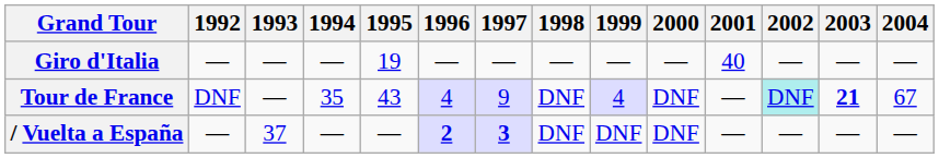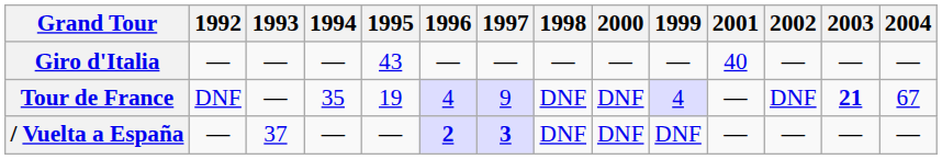 <table class="wikitable plainrowheaders">
 <tr>
 <th scope="col"><a href='#'>Grand Tour</a></th>
 <th scope="col">1992</th>
 <th scope="col">1993</th>
 <th scope="col">1994</th>
 <th scope="col">1995</th>
 <th scope="col">1996</th>
 <th scope="col">1997</th>
 <th scope="col">1998</th>
+<th scope="col">2000</th>
 <th scope="col">1999</th>
-<th scope="col">2000</th>
 <th scope="col">2001</th>
 <th scope="col">2002</th>
 <th scope="col">2003</th>
 <th scope="col">2004</th>
 </tr>
 <tr style="text-align:center;">
 <th scope="row"> <a href='#'>Giro d'Italia</a></th>
 <td>—</td>
 <td>—</td>
 <td>—</td>
-<td><a href='#'>19</a></td>
+<td><a href='#'>43</a></td>
 <td>—</td>
 <td>—</td>
 <td>—</td>
 <td>—</td>
 <td>—</td>
 <td><a href='#'>40</a></td>
 <td>—</td>
 <td>—</td>
 <td>—</td>
 </tr>
 <tr style="text-align:center;">
 <th scope="row"> <a href='#'>Tour de France</a></th>
 <td><a href='#'>DNF</a></td>
 <td>—</td>
 <td><a href='#'>35</a></td>
-<td><a href='#'>43</a></td>
+<td><a href='#'>19</a></td>
 <td style="background:#ddf;"><a href='#'>4</a></td>
 <td style="background:#ddf;"><a href='#'>9</a></td>
 <td><a href='#'>DNF</a></td>
+<td><a href='#'>DNF</a></td>
 <td style="background:#ddf;"><a href='#'>4</a></td>
+<td>—</td>
 <td><a href='#'>DNF</a></td>
-<td>—</td>
-<td style="background: paleturquoise;"><a href='#'>DNF</a></td>
 <td><strong><a href='#'>21</a></strong></td>
 <td><a href='#'>67</a></td>
 </tr>
 <tr style="text-align:center;">
 <th scope="row">/ <a href='#'>Vuelta a España</a></th>
 <td>—</td>
 <td><a href='#'>37</a></td>
 <td>—</td>
 <td>—</td>
 <td style="background:#ddf;"><a href='#'><strong>2</strong></a></td>
 <td style="background:#ddf;"><a href='#'><strong>3</strong></a></td>
 <td><a href='#'>DNF</a></td>
 <td><a href='#'>DNF</a></td>
 <td><a href='#'>DNF</a></td>
 <td>—</td>
 <td>—</td>
 <td>—</td>
 <td>—</td>
 </tr>
 </table>
